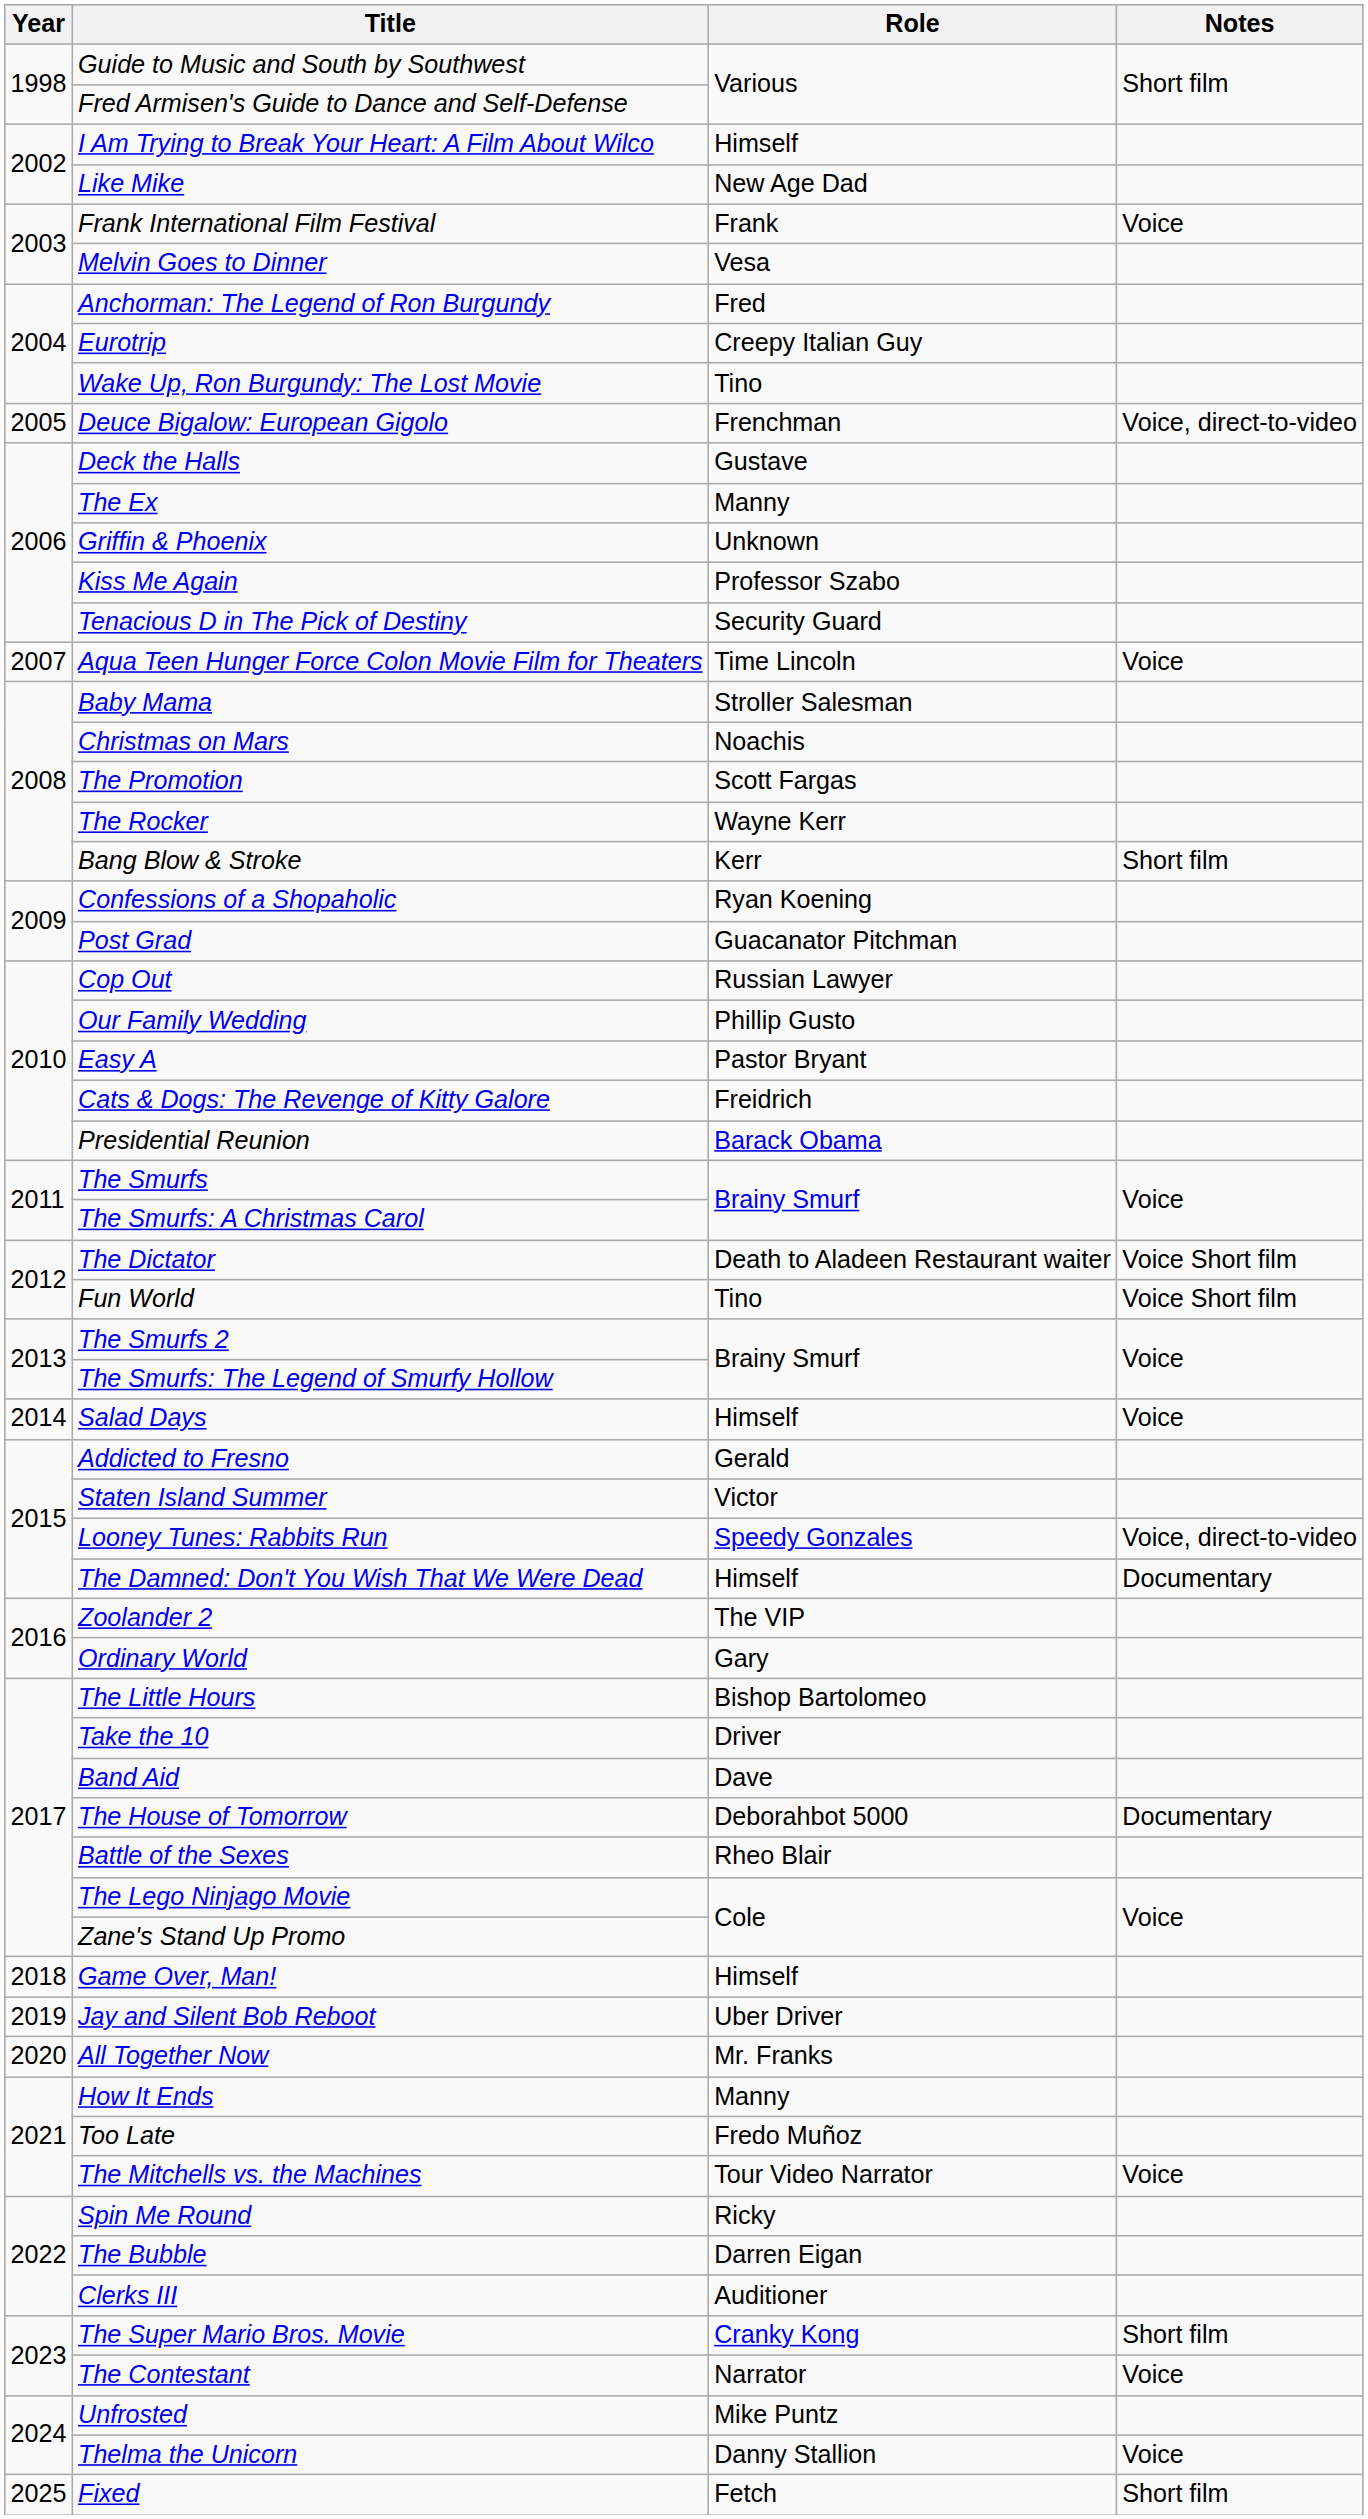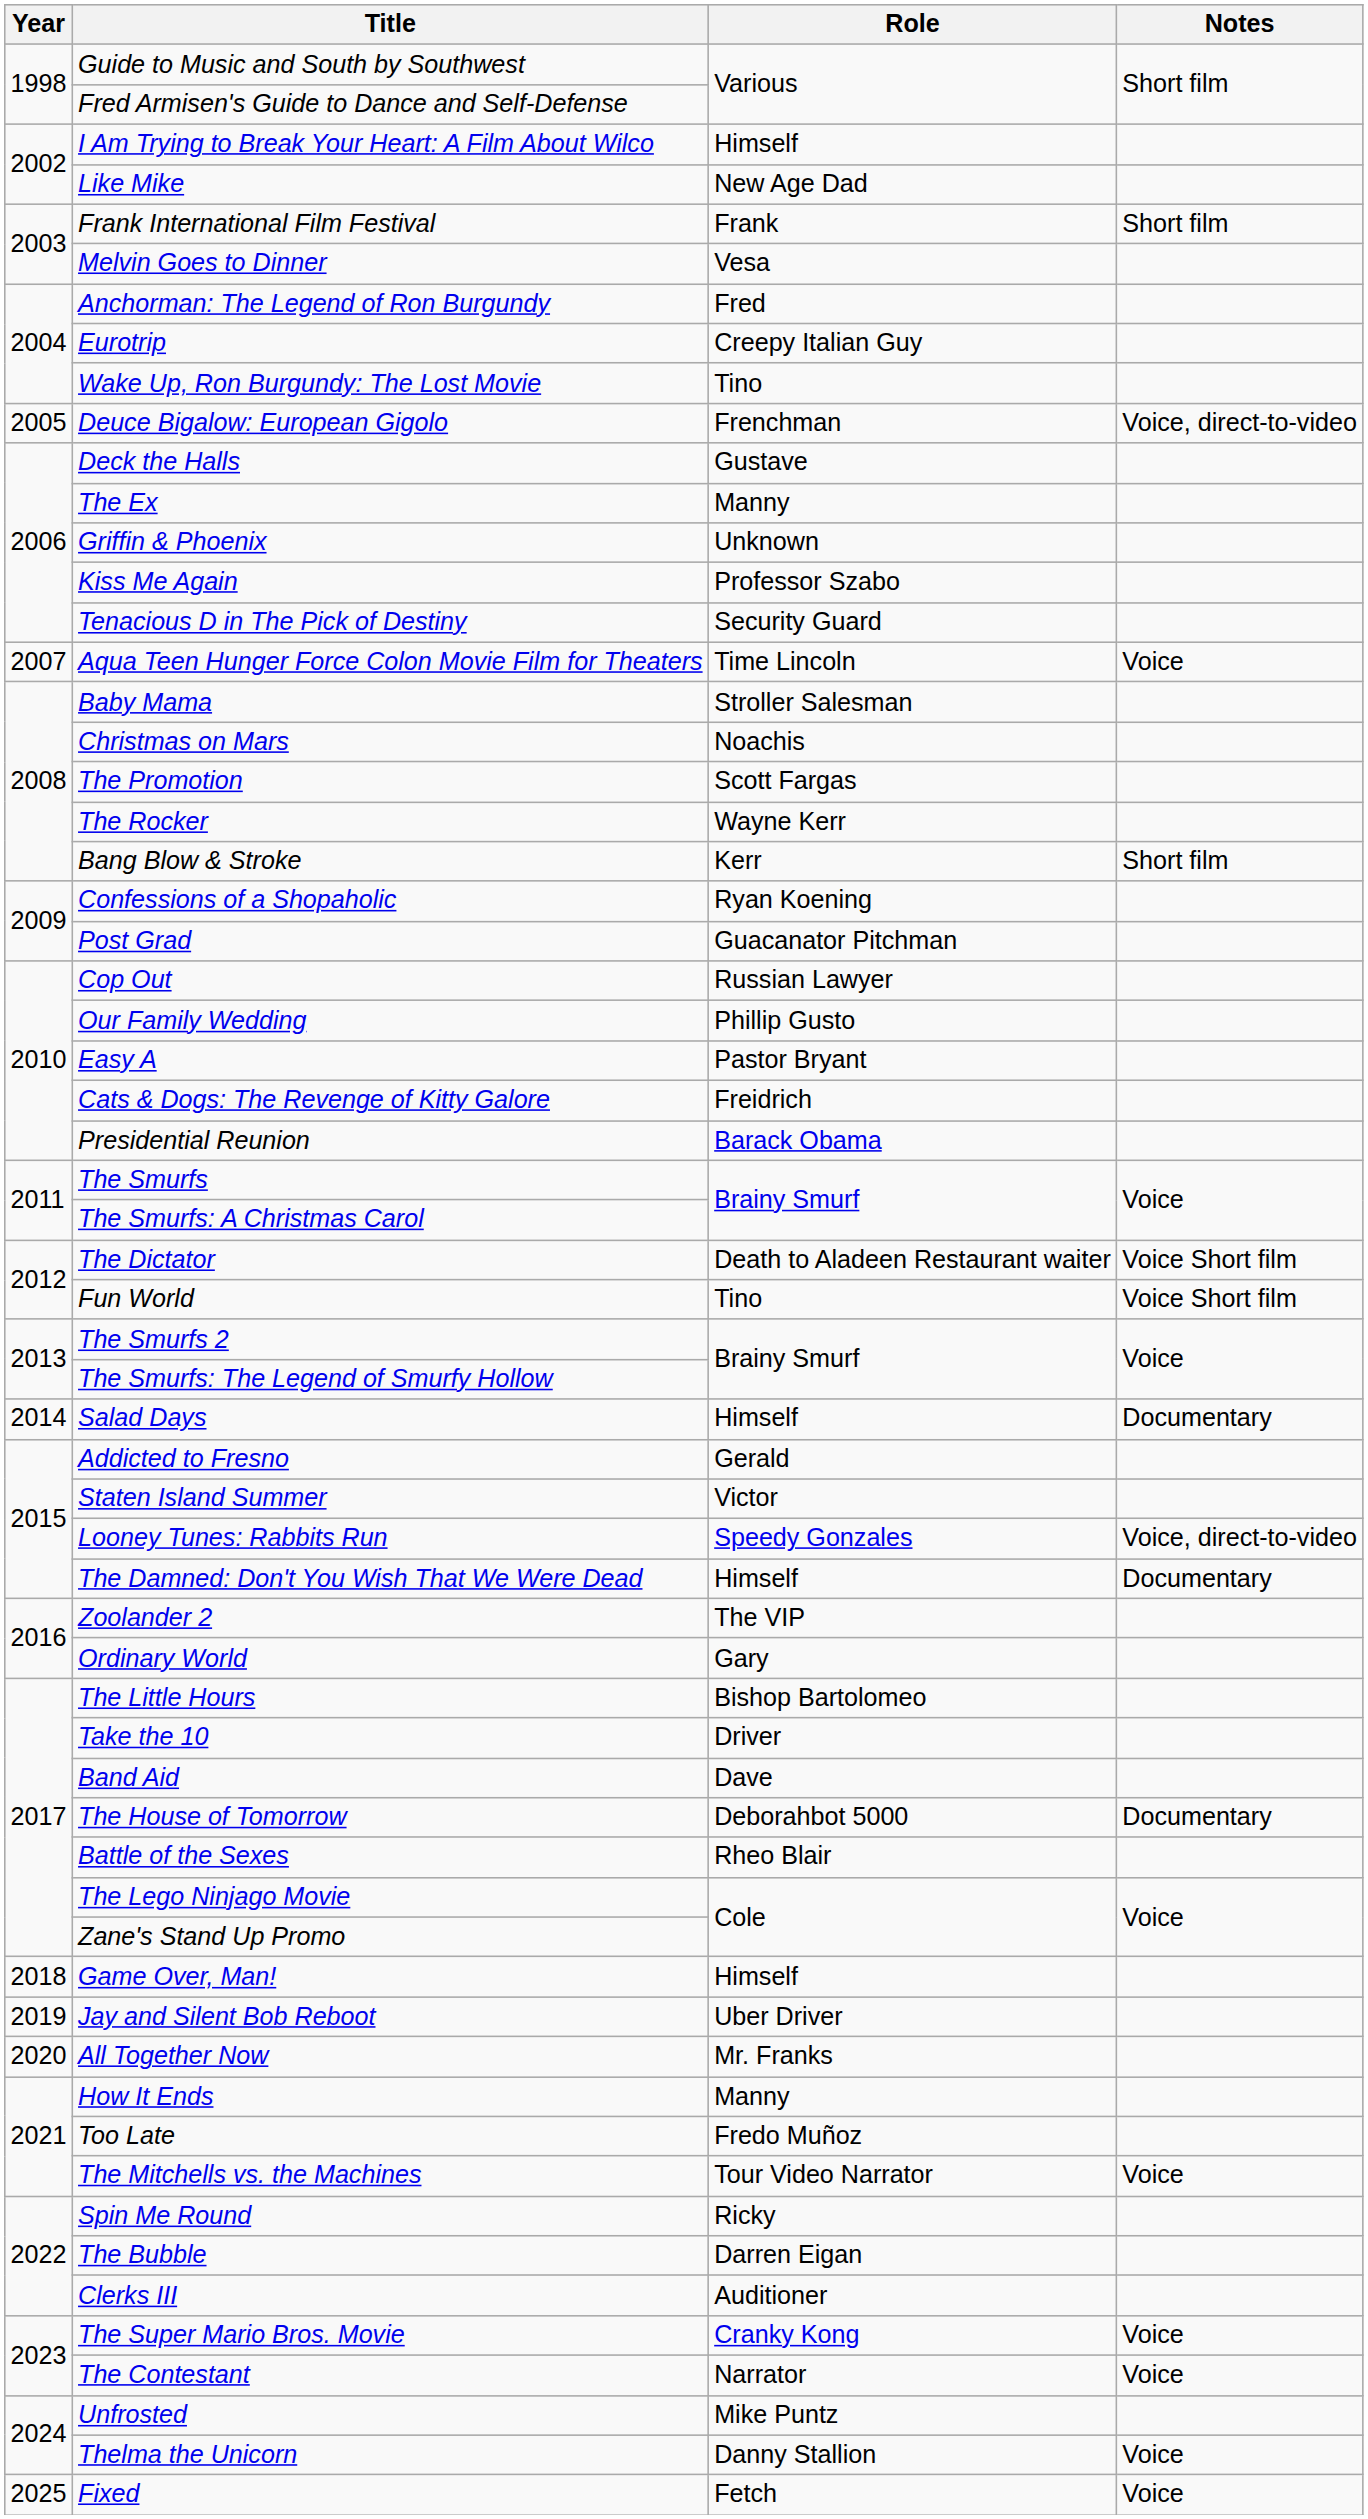 <table class="wikitable sortable">
 <tr>
 <th>Year</th>
 <th>Title</th>
 <th>Role</th>
 <th class="unsortable">Notes</th>
 </tr>
 <tr>
 <td rowspan="2">1998</td>
 <td><em>Guide to Music and South by Southwest</em></td>
 <td rowspan="2">Various</td>
 <td rowspan="2">Short film</td>
 </tr>
 <tr>
 <td><em>Fred Armisen's Guide to Dance and Self-Defense</em></td>
 </tr>
 <tr>
 <td rowspan="2">2002</td>
 <td><em><a href='#'>I Am Trying to Break Your Heart: A Film About Wilco</a></em></td>
 <td>Himself</td>
 <td></td>
 </tr>
 <tr>
 <td><em><a href='#'>Like Mike</a></em></td>
 <td>New Age Dad</td>
 <td></td>
 </tr>
 <tr>
 <td rowspan="2">2003</td>
 <td><em>Frank International Film Festival</em></td>
 <td>Frank</td>
-<td>Voice</td>
+<td>Short film</td>
 </tr>
 <tr>
 <td><em><a href='#'>Melvin Goes to Dinner</a></em></td>
 <td>Vesa</td>
 <td></td>
 </tr>
 <tr>
 <td rowspan="3">2004</td>
 <td><em><a href='#'>Anchorman: The Legend of Ron Burgundy</a></em></td>
 <td>Fred</td>
 <td></td>
 </tr>
 <tr>
 <td><em><a href='#'>Eurotrip</a></em></td>
 <td>Creepy Italian Guy</td>
 <td></td>
 </tr>
 <tr>
 <td><em><a href='#'>Wake Up, Ron Burgundy: The Lost Movie</a></em></td>
 <td>Tino</td>
 <td></td>
 </tr>
 <tr>
 <td>2005</td>
 <td><em><a href='#'>Deuce Bigalow: European Gigolo</a></em></td>
 <td>Frenchman</td>
 <td>Voice, direct-to-video</td>
 </tr>
 <tr>
 <td rowspan="5">2006</td>
 <td><em><a href='#'>Deck the Halls</a></em></td>
 <td>Gustave</td>
 <td></td>
 </tr>
 <tr>
 <td><em><a href='#'>The Ex</a></em></td>
 <td>Manny</td>
 <td></td>
 </tr>
 <tr>
 <td><em><a href='#'>Griffin & Phoenix</a></em></td>
 <td>Unknown</td>
 <td></td>
 </tr>
 <tr>
 <td><em><a href='#'>Kiss Me Again</a></em></td>
 <td>Professor Szabo</td>
 <td></td>
 </tr>
 <tr>
 <td><em><a href='#'>Tenacious D in The Pick of Destiny</a></em></td>
 <td>Security Guard</td>
 <td></td>
 </tr>
 <tr>
 <td>2007</td>
 <td><em><a href='#'>Aqua Teen Hunger Force Colon Movie Film for Theaters</a></em></td>
 <td>Time Lincoln</td>
 <td>Voice</td>
 </tr>
 <tr>
 <td rowspan="5">2008</td>
 <td><em><a href='#'>Baby Mama</a></em></td>
 <td>Stroller Salesman</td>
 <td></td>
 </tr>
 <tr>
 <td><em><a href='#'>Christmas on Mars</a></em></td>
 <td>Noachis</td>
 <td></td>
 </tr>
 <tr>
 <td><em><a href='#'>The Promotion</a></em></td>
 <td>Scott Fargas</td>
 <td></td>
 </tr>
 <tr>
 <td><em><a href='#'>The Rocker</a></em></td>
 <td>Wayne Kerr</td>
 <td></td>
 </tr>
 <tr>
 <td><em>Bang Blow & Stroke</em></td>
 <td>Kerr</td>
 <td>Short film</td>
 </tr>
 <tr>
 <td rowspan="2">2009</td>
 <td><em><a href='#'>Confessions of a Shopaholic</a></em></td>
 <td>Ryan Koening</td>
 <td></td>
 </tr>
 <tr>
 <td><em><a href='#'>Post Grad</a></em></td>
 <td>Guacanator Pitchman</td>
 <td></td>
 </tr>
 <tr>
 <td rowspan="5">2010</td>
 <td><em><a href='#'>Cop Out</a></em></td>
 <td>Russian Lawyer</td>
 <td></td>
 </tr>
 <tr>
 <td><em><a href='#'>Our Family Wedding</a></em></td>
 <td>Phillip Gusto</td>
 <td></td>
 </tr>
 <tr>
 <td><em><a href='#'>Easy A</a></em></td>
 <td>Pastor Bryant</td>
 <td></td>
 </tr>
 <tr>
 <td><em><a href='#'>Cats & Dogs: The Revenge of Kitty Galore</a></em></td>
 <td>Freidrich</td>
 <td></td>
 </tr>
 <tr>
 <td><em>Presidential Reunion</em></td>
 <td><a href='#'>Barack Obama</a></td>
 <td></td>
 </tr>
 <tr>
 <td rowspan="2">2011</td>
 <td><em><a href='#'>The Smurfs</a></em></td>
 <td rowspan="2"><a href='#'>Brainy Smurf</a></td>
 <td rowspan="2">Voice</td>
 </tr>
 <tr>
 <td><em><a href='#'>The Smurfs: A Christmas Carol</a></em></td>
 </tr>
 <tr>
 <td rowspan="2">2012</td>
 <td><em><a href='#'>The Dictator</a></em></td>
 <td>Death to Aladeen Restaurant waiter</td>
 <td>Voice Short film</td>
 </tr>
 <tr>
 <td><em>Fun World</em></td>
 <td>Tino</td>
 <td>Voice Short film</td>
 </tr>
 <tr>
 <td rowspan="2">2013</td>
 <td><em><a href='#'>The Smurfs 2</a></em></td>
 <td rowspan="2">Brainy Smurf</td>
 <td rowspan="2">Voice</td>
 </tr>
 <tr>
 <td><em><a href='#'>The Smurfs: The Legend of Smurfy Hollow</a></em></td>
 </tr>
 <tr>
 <td>2014</td>
 <td><em><a href='#'>Salad Days</a></em></td>
 <td>Himself</td>
-<td>Voice</td>
+<td>Documentary</td>
 </tr>
 <tr>
 <td rowspan="4">2015</td>
 <td><em><a href='#'>Addicted to Fresno</a></em></td>
 <td>Gerald</td>
 <td></td>
 </tr>
 <tr>
 <td><em><a href='#'>Staten Island Summer</a></em></td>
 <td>Victor</td>
 <td></td>
 </tr>
 <tr>
 <td><em><a href='#'>Looney Tunes: Rabbits Run</a></em></td>
 <td><a href='#'>Speedy Gonzales</a></td>
 <td>Voice, direct-to-video</td>
 </tr>
 <tr>
 <td><em><a href='#'>The Damned: Don't You Wish That We Were Dead</a></em></td>
 <td>Himself</td>
 <td>Documentary</td>
 </tr>
 <tr>
 <td rowspan="2">2016</td>
 <td><em><a href='#'>Zoolander 2</a></em></td>
 <td>The VIP</td>
 <td></td>
 </tr>
 <tr>
 <td><em><a href='#'>Ordinary World</a></em></td>
 <td>Gary</td>
 <td></td>
 </tr>
 <tr>
 <td rowspan="7">2017</td>
 <td><em><a href='#'>The Little Hours</a></em></td>
 <td>Bishop Bartolomeo</td>
 <td></td>
 </tr>
 <tr>
 <td><em><a href='#'>Take the 10</a></em></td>
 <td>Driver</td>
 <td></td>
 </tr>
 <tr>
 <td><em><a href='#'>Band Aid</a></em></td>
 <td>Dave</td>
 <td></td>
 </tr>
 <tr>
 <td><em><a href='#'>The House of Tomorrow</a></em></td>
 <td>Deborahbot 5000</td>
 <td>Documentary</td>
 </tr>
 <tr>
 <td><em><a href='#'>Battle of the Sexes</a></em></td>
 <td>Rheo Blair</td>
 <td></td>
 </tr>
 <tr>
 <td><em><a href='#'>The Lego Ninjago Movie</a></em></td>
 <td rowspan="2">Cole</td>
 <td rowspan="2">Voice</td>
 </tr>
 <tr>
 <td><em>Zane's Stand Up Promo</em></td>
 </tr>
 <tr>
 <td>2018</td>
 <td><em><a href='#'>Game Over, Man!</a></em></td>
 <td>Himself</td>
 <td></td>
 </tr>
 <tr>
 <td>2019</td>
 <td><em><a href='#'>Jay and Silent Bob Reboot</a></em></td>
 <td>Uber Driver</td>
 <td></td>
 </tr>
 <tr>
 <td>2020</td>
 <td><em><a href='#'>All Together Now</a></em></td>
 <td>Mr. Franks</td>
 <td></td>
 </tr>
 <tr>
 <td rowspan="3">2021</td>
 <td><em><a href='#'>How It Ends</a></em></td>
 <td>Manny</td>
 <td></td>
 </tr>
 <tr>
 <td><em>Too Late</em></td>
 <td>Fredo Muñoz</td>
 <td></td>
 </tr>
 <tr>
 <td><em><a href='#'>The Mitchells vs. the Machines</a></em></td>
 <td>Tour Video Narrator</td>
 <td>Voice</td>
 </tr>
 <tr>
 <td rowspan="3">2022</td>
 <td><em><a href='#'>Spin Me Round</a></em></td>
 <td>Ricky</td>
 <td></td>
 </tr>
 <tr>
 <td><em><a href='#'>The Bubble</a></em></td>
 <td>Darren Eigan</td>
 <td></td>
 </tr>
 <tr>
 <td><em><a href='#'>Clerks III</a></em></td>
 <td>Auditioner</td>
 <td></td>
 </tr>
 <tr>
 <td rowspan="2">2023</td>
 <td><em><a href='#'>The Super Mario Bros. Movie</a></em></td>
 <td><a href='#'>Cranky Kong</a></td>
-<td>Short film</td>
+<td>Voice</td>
 </tr>
 <tr>
 <td><em><a href='#'>The Contestant</a></em></td>
 <td>Narrator</td>
 <td>Voice</td>
 </tr>
 <tr>
 <td rowspan="2">2024</td>
 <td><em><a href='#'>Unfrosted</a></em></td>
 <td>Mike Puntz</td>
 <td></td>
 </tr>
 <tr>
 <td><em><a href='#'>Thelma the Unicorn</a></em></td>
 <td>Danny Stallion</td>
 <td>Voice</td>
 </tr>
 <tr>
 <td>2025</td>
 <td><em><a href='#'>Fixed</a></em></td>
 <td>Fetch</td>
-<td>Short film</td>
+<td>Voice</td>
 </tr>
 </table>
